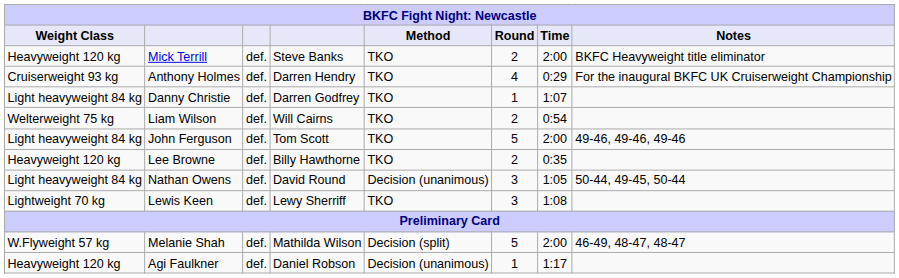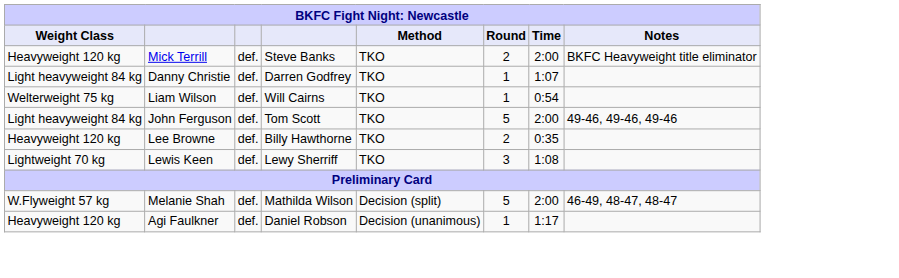 <table class="wikitable" style="font-size: 80%;">
 <tr>
 <th colspan="8" style="background-color: #ccf; color: #000080; text-align: center;"><strong>BKFC Fight Night: Newcastle</strong></th>
 </tr>
 <tr>
 <th colspan="1" style="background-color: #E6E8FA; color: #000000; text-align: center;">Weight Class</th>
 <th colspan="1" style="background-color: #E6E8FA; color: #000000; text-align: center;"></th>
 <th colspan="1" style="background-color: #E6E8FA; color: #000000; text-align: center;"></th>
 <th colspan="1" style="background-color: #E6E8FA; color: #000000; text-align: center;"></th>
 <th colspan="1" style="background-color: #E6E8FA; color: #000000; text-align: center;">Method</th>
 <th colspan="1" style="background-color: #E6E8FA; color: #000000; text-align: center;">Round</th>
 <th colspan="1" style="background-color: #E6E8FA; color: #000000; text-align: center;">Time</th>
 <th colspan="1" style="background-color: #E6E8FA; color: #000000; text-align: center;">Notes</th>
 </tr>
 <tr>
 <td>Heavyweight 120 kg</td>
 <td> <a href='#'>Mick Terrill</a></td>
 <td align=center>def.</td>
 <td> Steve Banks</td>
 <td>TKO</td>
 <td align=center>2</td>
 <td align=center>2:00</td>
 <td>BKFC Heavyweight title eliminator</td>
 </tr>
 <tr>
-<td>Cruiserweight 93 kg</td>
-<td> Anthony Holmes</td>
-<td align=center>def.</td>
-<td> Darren Hendry</td>
-<td>TKO</td>
-<td align=center>4</td>
-<td align=center>0:29</td>
-<td>For the inaugural BKFC UK Cruiserweight Championship</td>
-</tr>
-<tr>
 <td>Light heavyweight 84 kg</td>
 <td> Danny Christie</td>
 <td align=center>def.</td>
 <td> Darren Godfrey</td>
 <td>TKO</td>
 <td align=center>1</td>
 <td align=center>1:07</td>
 <td></td>
 </tr>
 <tr>
 <td>Welterweight 75 kg</td>
 <td> Liam Wilson</td>
 <td align=center>def.</td>
 <td> Will Cairns</td>
 <td>TKO</td>
-<td align=center>2</td>
+<td align=center>1</td>
 <td align=center>0:54</td>
 <td></td>
 </tr>
 <tr>
 <td>Light heavyweight 84 kg</td>
 <td> John Ferguson</td>
 <td align=center>def.</td>
 <td> Tom Scott</td>
 <td>TKO</td>
 <td align=center>5</td>
 <td align=center>2:00</td>
 <td>49-46, 49-46, 49-46</td>
 </tr>
 <tr>
 <td>Heavyweight 120 kg</td>
 <td> Lee Browne</td>
 <td align=center>def.</td>
 <td> Billy Hawthorne</td>
 <td>TKO</td>
 <td align=center>2</td>
 <td align=center>0:35</td>
 <td></td>
-</tr>
-<tr>
-<td>Light heavyweight 84 kg</td>
-<td> Nathan Owens</td>
-<td align=center>def.</td>
-<td> David Round</td>
-<td>Decision (unanimous)</td>
-<td align=center>3</td>
-<td align=center>1:05</td>
-<td>50-44, 49-45, 50-44</td>
 </tr>
 <tr>
 <td>Lightweight 70 kg</td>
 <td> Lewis Keen</td>
 <td align=center>def.</td>
 <td> Lewy Sherriff</td>
 <td>TKO</td>
 <td align=center>3</td>
 <td align=center>1:08</td>
 <td></td>
 </tr>
 <tr>
 <th colspan="8" style="background-color: #ccf; color: #000080; text-align: center;"><strong>Preliminary Card</strong></th>
 </tr>
 <tr>
 <td>W.Flyweight 57 kg</td>
 <td> Melanie Shah</td>
 <td align=center>def.</td>
 <td> Mathilda Wilson</td>
 <td>Decision (split)</td>
 <td align=center>5</td>
 <td align=center>2:00</td>
 <td>46-49, 48-47, 48-47</td>
 </tr>
 <tr>
 <td>Heavyweight 120 kg</td>
 <td> Agi Faulkner</td>
 <td align=center>def.</td>
 <td> Daniel Robson</td>
 <td>Decision (unanimous)</td>
 <td align=center>1</td>
 <td align=center>1:17</td>
 <td></td>
 </tr>
 </table>
